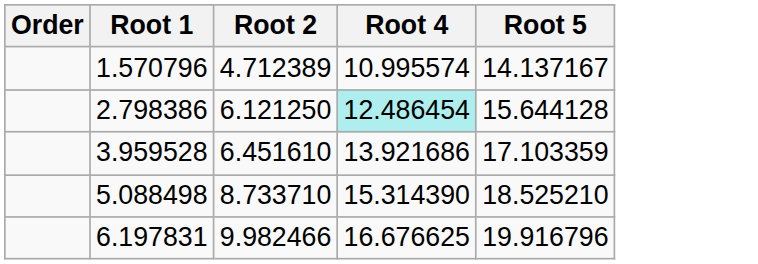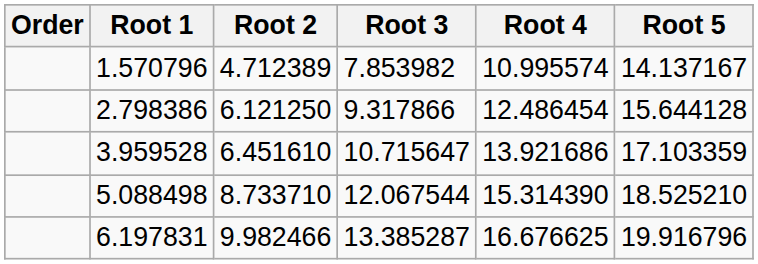 <table class="wikitable sortable">
 <tr>
 <th>Order</th>
 <th>Root 1</th>
 <th>Root 2</th>
+<th>Root 3</th>
 <th>Root 4</th>
 <th>Root 5</th>
 </tr>
 <tr>
 <td></td>
 <td>1.570796</td>
 <td>4.712389</td>
+<td>7.853982</td>
 <td>10.995574</td>
 <td>14.137167</td>
 </tr>
 <tr>
 <td></td>
 <td>2.798386</td>
 <td>6.121250</td>
-<td style="background: paleturquoise;">12.486454</td>
+<td>9.317866</td>
+<td>12.486454</td>
 <td>15.644128</td>
 </tr>
 <tr>
 <td></td>
 <td>3.959528</td>
 <td>6.451610</td>
+<td>10.715647</td>
 <td>13.921686</td>
 <td>17.103359</td>
 </tr>
 <tr>
 <td></td>
 <td>5.088498</td>
 <td>8.733710</td>
+<td>12.067544</td>
 <td>15.314390</td>
 <td>18.525210</td>
 </tr>
 <tr>
 <td></td>
 <td>6.197831</td>
 <td>9.982466</td>
+<td>13.385287</td>
 <td>16.676625</td>
 <td>19.916796</td>
 </tr>
 </table>
